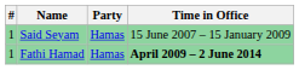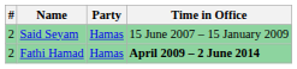 <table class="wikitable">
 <tr>
 <th>#</th>
 <th>Name</th>
 <th>Party</th>
 <th>Time in Office</th>
 </tr>
 <tr bgcolor=#8dd49f>
-<td>1</td>
+<td>2</td>
 <td><a href='#'>Said Seyam</a></td>
 <td><a href='#'>Hamas</a></td>
 <td>15 June 2007 – 15 January 2009</td>
 </tr>
 <tr bgcolor=#8dd49f>
-<td>1</td>
+<td>2</td>
 <td><a href='#'>Fathi Hamad</a></td>
 <td><a href='#'>Hamas</a></td>
 <td><strong>April 2009 – 2 June 2014</strong></td>
 </tr>
 </table>
